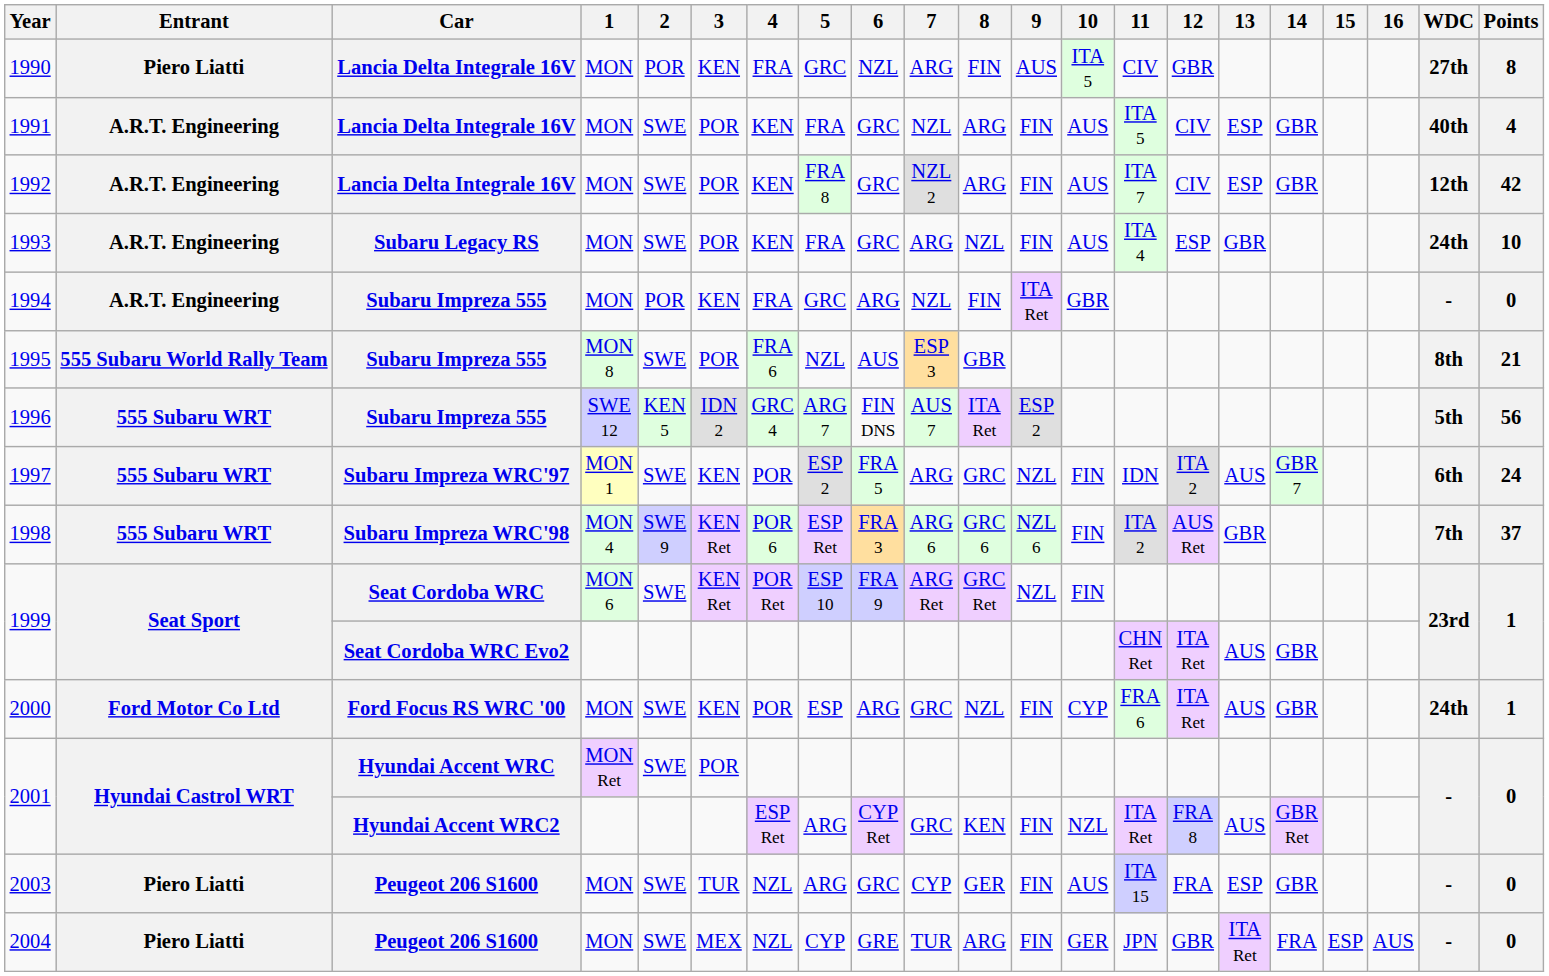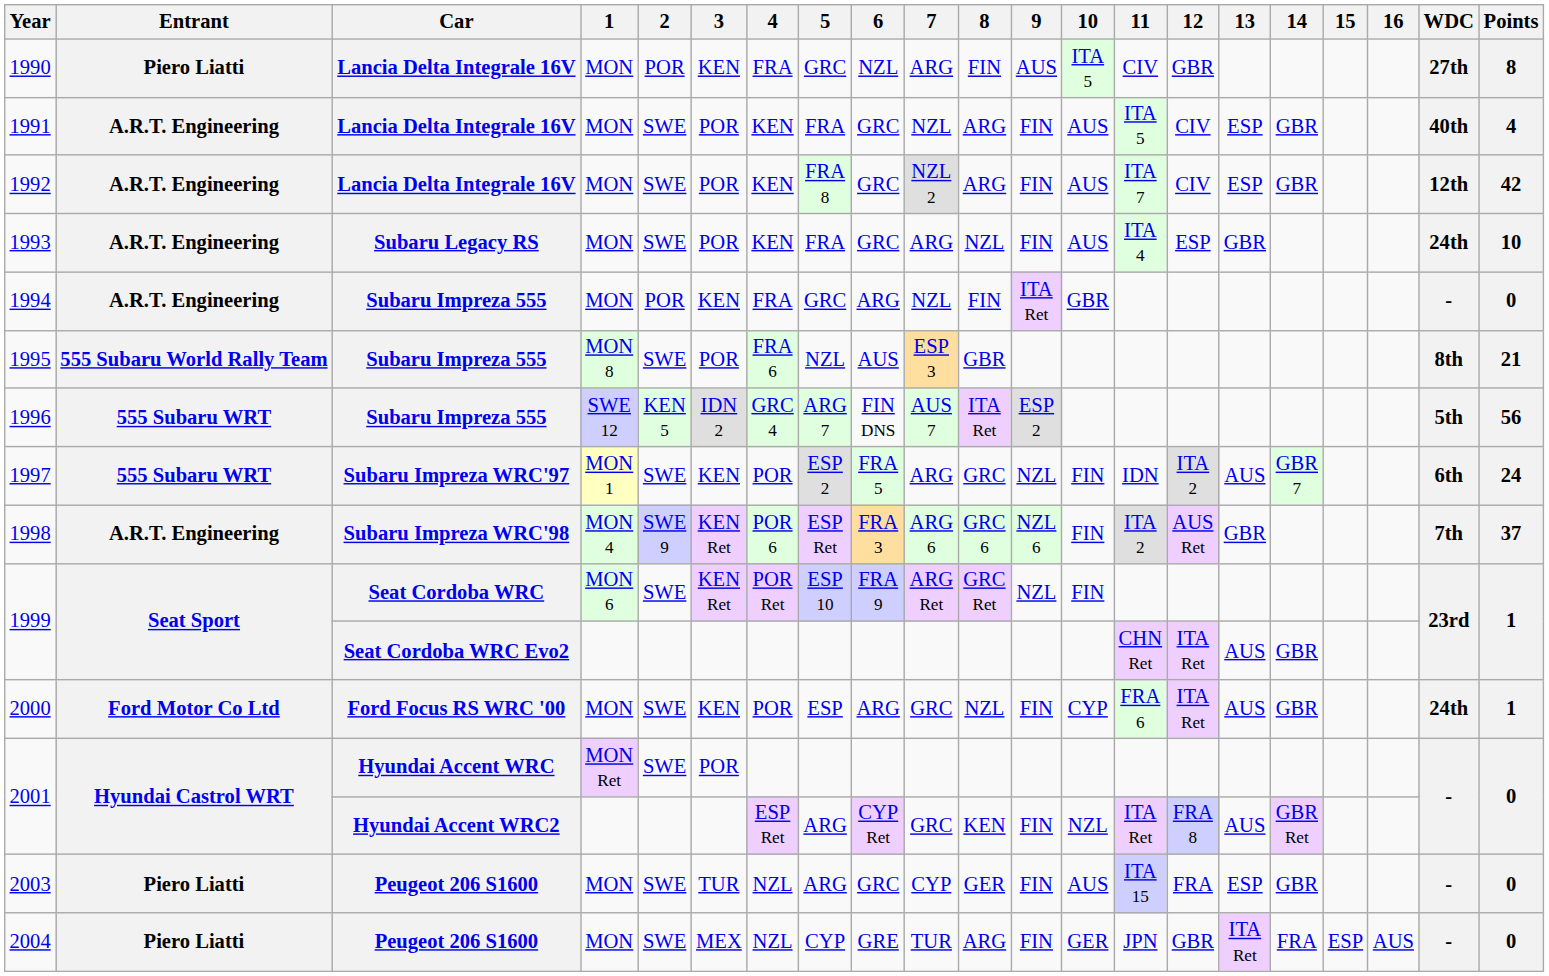 <table class="wikitable" style="text-align:center; font-size:90%">
 <tr>
 <th>Year</th>
 <th>Entrant</th>
 <th>Car</th>
 <th>1</th>
 <th>2</th>
 <th>3</th>
 <th>4</th>
 <th>5</th>
 <th>6</th>
 <th>7</th>
 <th>8</th>
 <th>9</th>
 <th>10</th>
 <th>11</th>
 <th>12</th>
 <th>13</th>
 <th>14</th>
 <th>15</th>
 <th>16</th>
 <th>WDC</th>
 <th>Points</th>
 </tr>
 <tr>
 <td><a href='#'>1990</a></td>
 <th>Piero Liatti</th>
 <th><a href='#'>Lancia Delta Integrale 16V</a></th>
 <td><a href='#'>MON</a></td>
 <td><a href='#'>POR</a></td>
 <td><a href='#'>KEN</a></td>
 <td><a href='#'>FRA</a></td>
 <td><a href='#'>GRC</a></td>
 <td><a href='#'>NZL</a></td>
 <td><a href='#'>ARG</a></td>
 <td><a href='#'>FIN</a></td>
 <td><a href='#'>AUS</a></td>
 <td style="background:#DFFFDF;"><a href='#'>ITA</a><br><small>5</small></td>
 <td><a href='#'>CIV</a></td>
 <td><a href='#'>GBR</a></td>
 <td></td>
 <td></td>
 <td></td>
 <td></td>
 <th>27th</th>
 <th>8</th>
 </tr>
 <tr>
 <td><a href='#'>1991</a></td>
 <th>A.R.T. Engineering</th>
 <th><a href='#'>Lancia Delta Integrale 16V</a></th>
 <td><a href='#'>MON</a></td>
 <td><a href='#'>SWE</a></td>
 <td><a href='#'>POR</a></td>
 <td><a href='#'>KEN</a></td>
 <td><a href='#'>FRA</a></td>
 <td><a href='#'>GRC</a></td>
 <td><a href='#'>NZL</a></td>
 <td><a href='#'>ARG</a></td>
 <td><a href='#'>FIN</a></td>
 <td><a href='#'>AUS</a></td>
 <td style="background:#DFFFDF;"><a href='#'>ITA</a><br><small>5</small></td>
 <td><a href='#'>CIV</a></td>
 <td><a href='#'>ESP</a></td>
 <td><a href='#'>GBR</a></td>
 <td></td>
 <td></td>
 <th>40th</th>
 <th>4</th>
 </tr>
 <tr>
 <td><a href='#'>1992</a></td>
 <th>A.R.T. Engineering</th>
 <th><a href='#'>Lancia Delta Integrale 16V</a></th>
 <td><a href='#'>MON</a></td>
 <td><a href='#'>SWE</a></td>
 <td><a href='#'>POR</a></td>
 <td><a href='#'>KEN</a></td>
 <td style="background:#DFFFDF;"><a href='#'>FRA</a><br><small>8</small></td>
 <td><a href='#'>GRC</a></td>
 <td style="background:#DFDFDF;"><a href='#'>NZL</a><br><small>2</small></td>
 <td><a href='#'>ARG</a></td>
 <td><a href='#'>FIN</a></td>
 <td><a href='#'>AUS</a></td>
 <td style="background:#DFFFDF;"><a href='#'>ITA</a><br><small>7</small></td>
 <td><a href='#'>CIV</a></td>
 <td><a href='#'>ESP</a></td>
 <td><a href='#'>GBR</a></td>
 <td></td>
 <td></td>
 <th>12th</th>
 <th>42</th>
 </tr>
 <tr>
 <td><a href='#'>1993</a></td>
 <th>A.R.T. Engineering</th>
 <th><a href='#'>Subaru Legacy RS</a></th>
 <td><a href='#'>MON</a></td>
 <td><a href='#'>SWE</a></td>
 <td><a href='#'>POR</a></td>
 <td><a href='#'>KEN</a></td>
 <td><a href='#'>FRA</a></td>
 <td><a href='#'>GRC</a></td>
 <td><a href='#'>ARG</a></td>
 <td><a href='#'>NZL</a></td>
 <td><a href='#'>FIN</a></td>
 <td><a href='#'>AUS</a></td>
 <td style="background:#DFFFDF;"><a href='#'>ITA</a><br><small>4</small></td>
 <td><a href='#'>ESP</a></td>
 <td><a href='#'>GBR</a></td>
 <td></td>
 <td></td>
 <td></td>
 <th>24th</th>
 <th>10</th>
 </tr>
 <tr>
 <td><a href='#'>1994</a></td>
 <th>A.R.T. Engineering</th>
 <th><a href='#'>Subaru Impreza 555</a></th>
 <td><a href='#'>MON</a></td>
 <td><a href='#'>POR</a></td>
 <td><a href='#'>KEN</a></td>
 <td><a href='#'>FRA</a></td>
 <td><a href='#'>GRC</a></td>
 <td><a href='#'>ARG</a></td>
 <td><a href='#'>NZL</a></td>
 <td><a href='#'>FIN</a></td>
 <td style="background:#EFCFFF;"><a href='#'>ITA</a><br><small>Ret</small></td>
 <td><a href='#'>GBR</a></td>
 <td></td>
 <td></td>
 <td></td>
 <td></td>
 <td></td>
 <td></td>
 <th>-</th>
 <th>0</th>
 </tr>
 <tr>
 <td><a href='#'>1995</a></td>
 <th><a href='#'>555 Subaru World Rally Team</a></th>
 <th><a href='#'>Subaru Impreza 555</a></th>
 <td style="background:#DFFFDF;"><a href='#'>MON</a><br><small>8</small></td>
 <td><a href='#'>SWE</a></td>
 <td><a href='#'>POR</a></td>
 <td style="background:#DFFFDF;"><a href='#'>FRA</a><br><small>6</small></td>
 <td><a href='#'>NZL</a></td>
 <td><a href='#'>AUS</a></td>
 <td style="background:#FFDF9F;"><a href='#'>ESP</a><br><small>3</small></td>
 <td><a href='#'>GBR</a></td>
 <td></td>
 <td></td>
 <td></td>
 <td></td>
 <td></td>
 <td></td>
 <td></td>
 <td></td>
 <th>8th</th>
 <th>21</th>
 </tr>
 <tr>
 <td><a href='#'>1996</a></td>
 <th><a href='#'>555 Subaru WRT</a></th>
 <th><a href='#'>Subaru Impreza 555</a></th>
 <td style="background:#CFCFFF;"><a href='#'>SWE</a><br><small>12</small></td>
 <td style="background:#DFFFDF;"><a href='#'>KEN</a><br><small>5</small></td>
 <td style="background:#DFDFDF;"><a href='#'>IDN</a><br><small>2</small></td>
 <td style="background:#DFFFDF;"><a href='#'>GRC</a><br><small>4</small></td>
 <td style="background:#DFFFDF;"><a href='#'>ARG</a><br><small>7</small></td>
 <td><a href='#'>FIN</a><br><small>DNS</small></td>
 <td style="background:#DFFFDF;"><a href='#'>AUS</a><br><small>7</small></td>
 <td style="background:#EFCFFF;"><a href='#'>ITA</a><br><small>Ret</small></td>
 <td style="background:#DFDFDF;"><a href='#'>ESP</a><br><small>2</small></td>
 <td></td>
 <td></td>
 <td></td>
 <td></td>
 <td></td>
 <td></td>
 <td></td>
 <th>5th</th>
 <th>56</th>
 </tr>
 <tr>
 <td><a href='#'>1997</a></td>
 <th><a href='#'>555 Subaru WRT</a></th>
 <th><a href='#'>Subaru Impreza WRC'97</a></th>
 <td style="background:#FFFFBF;"><a href='#'>MON</a><br><small>1</small></td>
 <td><a href='#'>SWE</a></td>
 <td><a href='#'>KEN</a></td>
 <td><a href='#'>POR</a></td>
 <td style="background:#DFDFDF;"><a href='#'>ESP</a><br><small>2</small></td>
 <td style="background:#DFFFDF;"><a href='#'>FRA</a><br><small>5</small></td>
 <td><a href='#'>ARG</a></td>
 <td><a href='#'>GRC</a></td>
 <td><a href='#'>NZL</a></td>
 <td><a href='#'>FIN</a></td>
 <td><a href='#'>IDN</a></td>
 <td style="background:#DFDFDF;"><a href='#'>ITA</a><br><small>2</small></td>
 <td><a href='#'>AUS</a></td>
 <td style="background:#DFFFDF;"><a href='#'>GBR</a><br><small>7</small></td>
 <td></td>
 <td></td>
 <th>6th</th>
 <th>24</th>
 </tr>
 <tr>
 <td><a href='#'>1998</a></td>
-<th><a href='#'>555 Subaru WRT</a></th>
+<th>A.R.T. Engineering</th>
 <th><a href='#'>Subaru Impreza WRC'98</a></th>
 <td style="background:#DFFFDF;"><a href='#'>MON</a><br><small>4</small></td>
 <td style="background:#CFCFFF;"><a href='#'>SWE</a><br><small>9</small></td>
 <td style="background:#EFCFFF;"><a href='#'>KEN</a><br><small>Ret</small></td>
 <td style="background:#DFFFDF;"><a href='#'>POR</a><br><small>6</small></td>
 <td style="background:#EFCFFF;"><a href='#'>ESP</a><br><small>Ret</small></td>
 <td style="background:#FFDF9F;"><a href='#'>FRA</a><br><small>3</small></td>
 <td style="background:#DFFFDF;"><a href='#'>ARG</a><br><small>6</small></td>
 <td style="background:#DFFFDF;"><a href='#'>GRC</a><br><small>6</small></td>
 <td style="background:#DFFFDF;"><a href='#'>NZL</a><br><small>6</small></td>
 <td><a href='#'>FIN</a></td>
 <td style="background:#DFDFDF;"><a href='#'>ITA</a><br><small>2</small></td>
 <td style="background:#EFCFFF;"><a href='#'>AUS</a><br><small>Ret</small></td>
 <td><a href='#'>GBR</a></td>
 <td></td>
 <td></td>
 <td></td>
 <th>7th</th>
 <th>37</th>
 </tr>
 <tr>
 <td rowspan="2"><a href='#'>1999</a></td>
 <th rowspan="2"><a href='#'>Seat Sport</a></th>
 <th><a href='#'>Seat Cordoba WRC</a></th>
 <td style="background:#DFFFDF;"><a href='#'>MON</a><br><small>6</small></td>
 <td><a href='#'>SWE</a></td>
 <td style="background:#EFCFFF;"><a href='#'>KEN</a><br><small>Ret</small></td>
 <td style="background:#EFCFFF;"><a href='#'>POR</a><br><small>Ret</small></td>
 <td style="background:#CFCFFF;"><a href='#'>ESP</a><br><small>10</small></td>
 <td style="background:#CFCFFF;"><a href='#'>FRA</a><br><small>9</small></td>
 <td style="background:#EFCFFF;"><a href='#'>ARG</a><br><small>Ret</small></td>
 <td style="background:#EFCFFF;"><a href='#'>GRC</a><br><small>Ret</small></td>
 <td><a href='#'>NZL</a></td>
 <td><a href='#'>FIN</a></td>
 <td></td>
 <td></td>
 <td></td>
 <td></td>
 <td></td>
 <td></td>
 <th rowspan="2">23rd</th>
 <th rowspan="2">1</th>
 </tr>
 <tr>
 <th><a href='#'>Seat Cordoba WRC Evo2</a></th>
 <td></td>
 <td></td>
 <td></td>
 <td></td>
 <td></td>
 <td></td>
 <td></td>
 <td></td>
 <td></td>
 <td></td>
 <td style="background:#EFCFFF;"><a href='#'>CHN</a><br><small>Ret</small></td>
 <td style="background:#EFCFFF;"><a href='#'>ITA</a><br><small>Ret</small></td>
 <td><a href='#'>AUS</a></td>
 <td><a href='#'>GBR</a></td>
 <td></td>
 <td></td>
 </tr>
 <tr>
 <td><a href='#'>2000</a></td>
 <th><a href='#'>Ford Motor Co Ltd</a></th>
 <th><a href='#'>Ford Focus RS WRC '00</a></th>
 <td><a href='#'>MON</a></td>
 <td><a href='#'>SWE</a></td>
 <td><a href='#'>KEN</a></td>
 <td><a href='#'>POR</a></td>
 <td><a href='#'>ESP</a></td>
 <td><a href='#'>ARG</a></td>
 <td><a href='#'>GRC</a></td>
 <td><a href='#'>NZL</a></td>
 <td><a href='#'>FIN</a></td>
 <td><a href='#'>CYP</a></td>
 <td style="background:#DFFFDF;"><a href='#'>FRA</a><br><small>6</small></td>
 <td style="background:#EFCFFF;"><a href='#'>ITA</a><br><small>Ret</small></td>
 <td><a href='#'>AUS</a></td>
 <td><a href='#'>GBR</a></td>
 <td></td>
 <td></td>
 <th>24th</th>
 <th>1</th>
 </tr>
 <tr>
 <td rowspan="2"><a href='#'>2001</a></td>
 <th rowspan="2"><a href='#'>Hyundai Castrol WRT</a></th>
 <th><a href='#'>Hyundai Accent WRC</a></th>
 <td style="background:#EFCFFF;"><a href='#'>MON</a><br><small>Ret</small></td>
 <td><a href='#'>SWE</a></td>
 <td><a href='#'>POR</a></td>
 <td></td>
 <td></td>
 <td></td>
 <td></td>
 <td></td>
 <td></td>
 <td></td>
 <td></td>
 <td></td>
 <td></td>
 <td></td>
 <td></td>
 <td></td>
 <th rowspan="2">-</th>
 <th rowspan="2">0</th>
 </tr>
 <tr>
 <th><a href='#'>Hyundai Accent WRC2</a></th>
 <td></td>
 <td></td>
 <td></td>
 <td style="background:#EFCFFF;"><a href='#'>ESP</a><br><small>Ret</small></td>
 <td><a href='#'>ARG</a></td>
 <td style="background:#EFCFFF;"><a href='#'>CYP</a><br><small>Ret</small></td>
 <td><a href='#'>GRC</a></td>
 <td><a href='#'>KEN</a></td>
 <td><a href='#'>FIN</a></td>
 <td><a href='#'>NZL</a></td>
 <td style="background:#EFCFFF;"><a href='#'>ITA</a><br><small>Ret</small></td>
 <td style="background:#CFCFFF;"><a href='#'>FRA</a><br><small>8</small></td>
 <td><a href='#'>AUS</a></td>
 <td style="background:#EFCFFF;"><a href='#'>GBR</a><br><small>Ret</small></td>
 <td></td>
 <td></td>
 </tr>
 <tr>
 <td><a href='#'>2003</a></td>
 <th>Piero Liatti</th>
 <th><a href='#'>Peugeot 206 S1600</a></th>
 <td><a href='#'>MON</a></td>
 <td><a href='#'>SWE</a></td>
 <td><a href='#'>TUR</a></td>
 <td><a href='#'>NZL</a></td>
 <td><a href='#'>ARG</a></td>
 <td><a href='#'>GRC</a></td>
 <td><a href='#'>CYP</a></td>
 <td><a href='#'>GER</a></td>
 <td><a href='#'>FIN</a></td>
 <td><a href='#'>AUS</a></td>
 <td style="background:#CFCFFF;"><a href='#'>ITA</a><br><small>15</small></td>
 <td><a href='#'>FRA</a></td>
 <td><a href='#'>ESP</a></td>
 <td><a href='#'>GBR</a></td>
 <td></td>
 <td></td>
 <th>-</th>
 <th>0</th>
 </tr>
 <tr>
 <td><a href='#'>2004</a></td>
 <th>Piero Liatti</th>
 <th><a href='#'>Peugeot 206 S1600</a></th>
 <td><a href='#'>MON</a></td>
 <td><a href='#'>SWE</a></td>
 <td><a href='#'>MEX</a></td>
 <td><a href='#'>NZL</a></td>
 <td><a href='#'>CYP</a></td>
 <td><a href='#'>GRE</a></td>
 <td><a href='#'>TUR</a></td>
 <td><a href='#'>ARG</a></td>
 <td><a href='#'>FIN</a></td>
 <td><a href='#'>GER</a></td>
 <td><a href='#'>JPN</a></td>
 <td><a href='#'>GBR</a></td>
 <td style="background:#EFCFFF;"><a href='#'>ITA</a><br><small>Ret</small></td>
 <td><a href='#'>FRA</a></td>
 <td><a href='#'>ESP</a></td>
 <td><a href='#'>AUS</a></td>
 <th>-</th>
 <th>0</th>
 </tr>
 </table>
